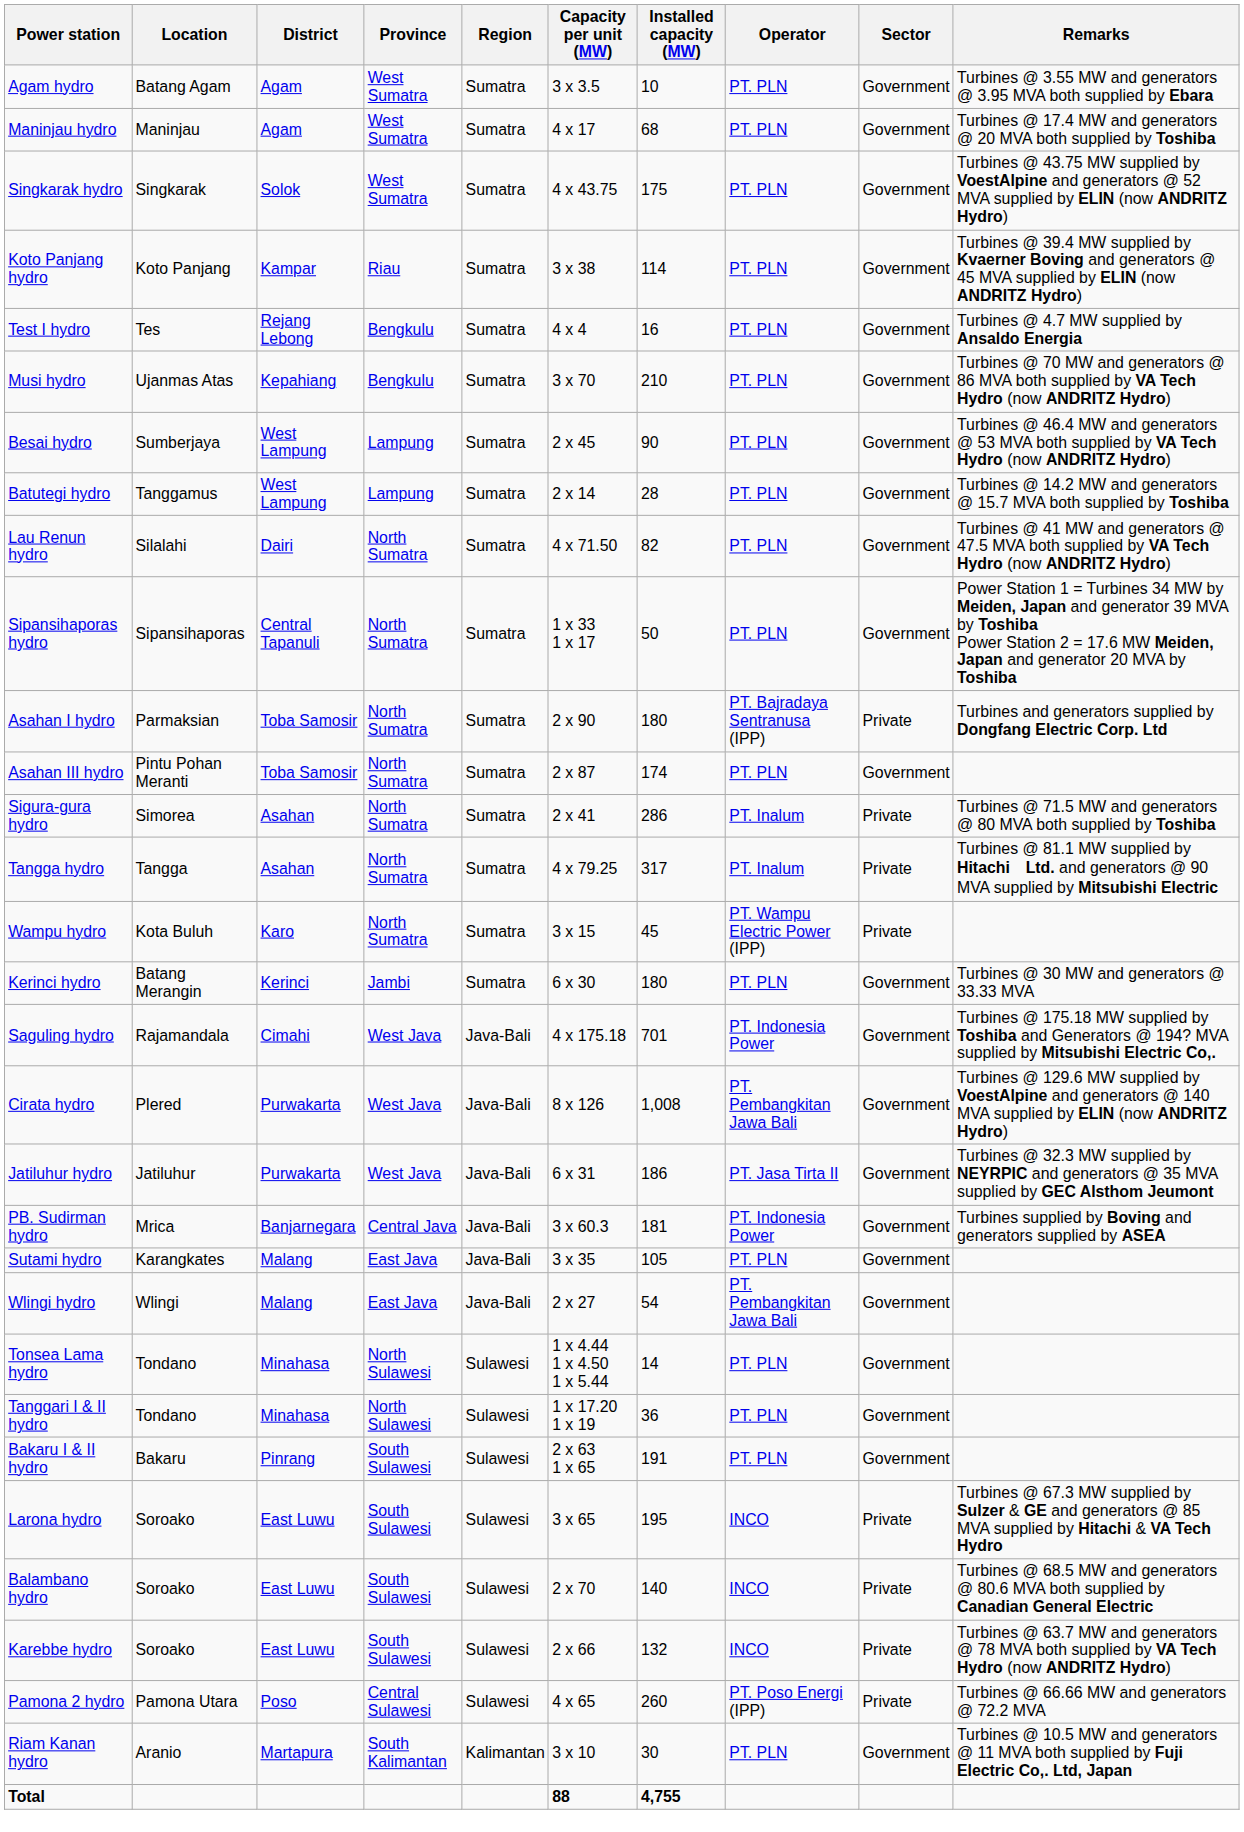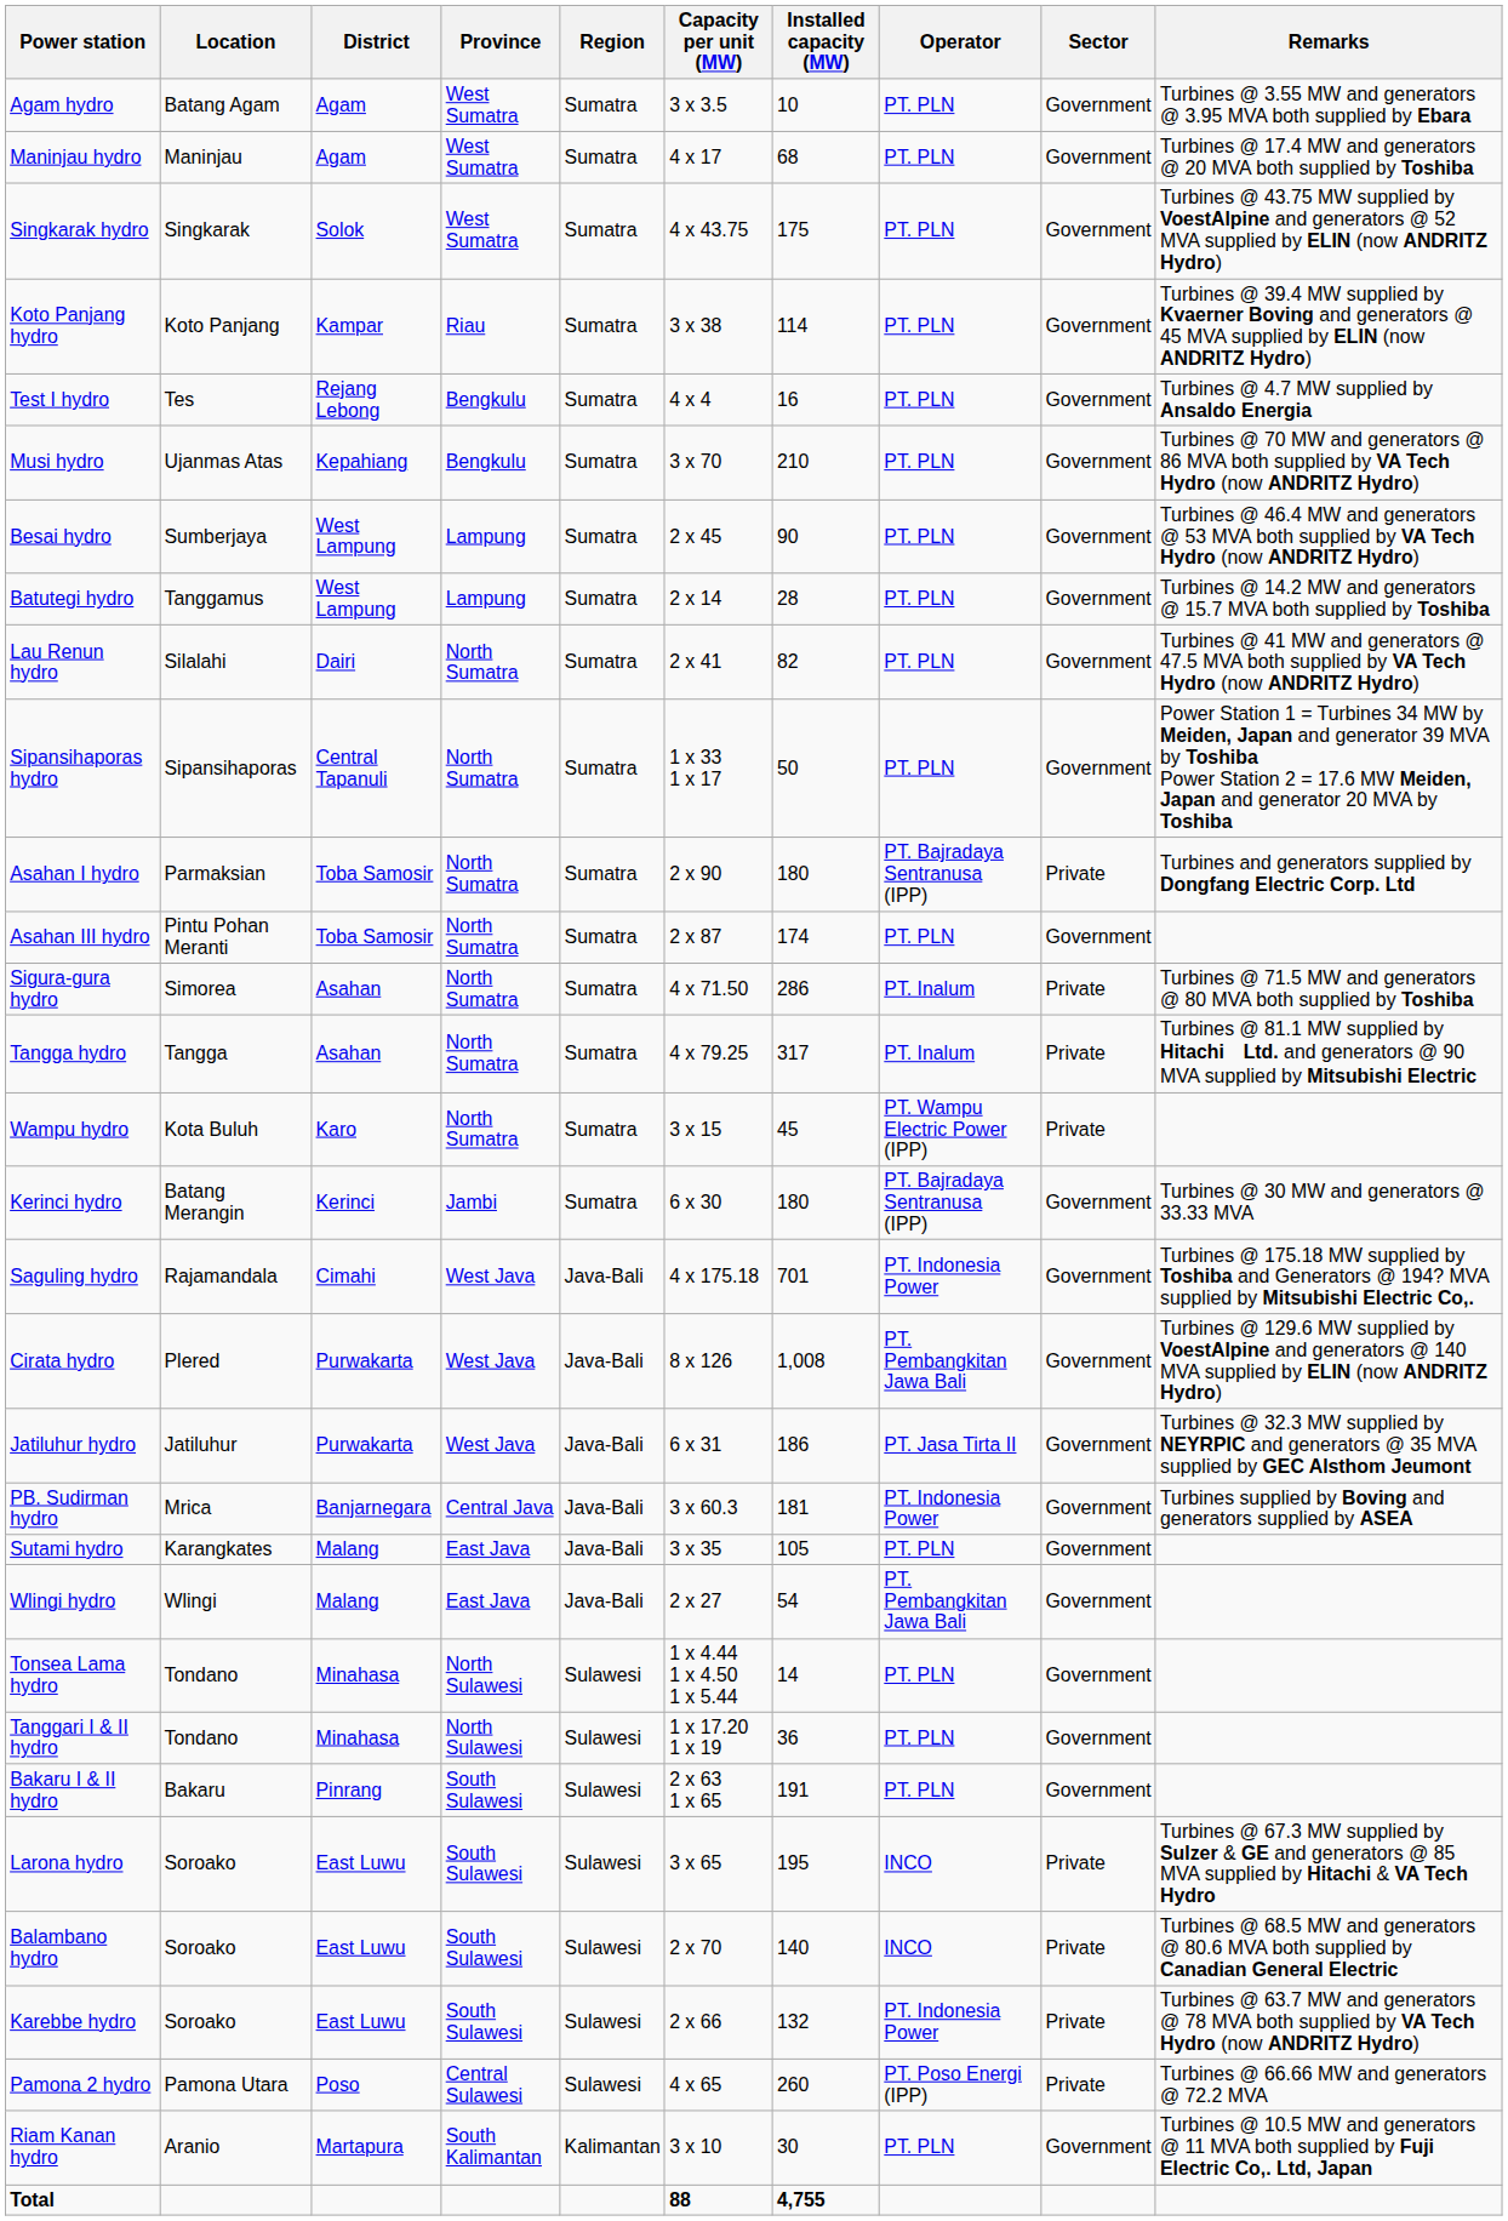 <table class="wikitable sortable">
 <tr>
 <th>Power station</th>
 <th>Location</th>
 <th>District</th>
 <th>Province</th>
 <th>Region</th>
 <th>Capacity per unit<br>(<a href='#'>MW</a>)</th>
 <th>Installed capacity<br> (<a href='#'>MW</a>)</th>
 <th>Operator</th>
 <th>Sector</th>
 <th>Remarks</th>
 </tr>
 <tr>
 <td><a href='#'>Agam hydro</a></td>
 <td>Batang Agam</td>
 <td><a href='#'>Agam</a></td>
 <td><a href='#'>West Sumatra</a></td>
 <td>Sumatra</td>
 <td>3 x 3.5</td>
 <td>10</td>
 <td><a href='#'>PT. PLN</a></td>
 <td>Government</td>
 <td>Turbines @ 3.55 MW and generators @ 3.95 MVA both supplied by <strong>Ebara</strong></td>
 </tr>
 <tr>
 <td><a href='#'>Maninjau hydro</a></td>
 <td>Maninjau</td>
 <td><a href='#'>Agam</a></td>
 <td><a href='#'>West Sumatra</a></td>
 <td>Sumatra</td>
 <td>4 x 17</td>
 <td>68</td>
 <td><a href='#'>PT. PLN</a></td>
 <td>Government</td>
 <td>Turbines @ 17.4 MW and generators @ 20 MVA both supplied by <strong>Toshiba</strong></td>
 </tr>
 <tr>
 <td><a href='#'>Singkarak hydro</a></td>
 <td>Singkarak</td>
 <td><a href='#'>Solok</a></td>
 <td><a href='#'>West Sumatra</a></td>
 <td>Sumatra</td>
 <td>4 x 43.75</td>
 <td>175</td>
 <td><a href='#'>PT. PLN</a></td>
 <td>Government</td>
 <td>Turbines @ 43.75 MW supplied by <strong>VoestAlpine</strong> and generators @ 52 MVA supplied by <strong>ELIN</strong> (now <strong>ANDRITZ Hydro</strong>)</td>
 </tr>
 <tr>
 <td><a href='#'>Koto Panjang hydro</a></td>
 <td>Koto Panjang</td>
 <td><a href='#'>Kampar</a></td>
 <td><a href='#'>Riau</a></td>
 <td>Sumatra</td>
 <td>3 x 38</td>
 <td>114</td>
 <td><a href='#'>PT. PLN</a></td>
 <td>Government</td>
 <td>Turbines @ 39.4 MW supplied by <strong>Kvaerner Boving</strong> and generators @ 45 MVA supplied by <strong>ELIN</strong> (now <strong>ANDRITZ Hydro</strong>)</td>
 </tr>
 <tr>
 <td><a href='#'>Test I hydro</a></td>
 <td>Tes</td>
 <td><a href='#'>Rejang Lebong</a></td>
 <td><a href='#'>Bengkulu</a></td>
 <td>Sumatra</td>
 <td>4 x 4</td>
 <td>16</td>
 <td><a href='#'>PT. PLN</a></td>
 <td>Government</td>
 <td>Turbines @ 4.7 MW supplied by <strong>Ansaldo Energia</strong></td>
 </tr>
 <tr>
 <td><a href='#'>Musi hydro</a></td>
 <td>Ujanmas Atas</td>
 <td><a href='#'>Kepahiang</a></td>
 <td><a href='#'>Bengkulu</a></td>
 <td>Sumatra</td>
 <td>3 x 70</td>
 <td>210</td>
 <td><a href='#'>PT. PLN</a></td>
 <td>Government</td>
 <td>Turbines @ 70 MW and generators @ 86 MVA both supplied by <strong>VA Tech Hydro</strong> (now <strong>ANDRITZ Hydro</strong>)</td>
 </tr>
 <tr>
 <td><a href='#'>Besai hydro</a></td>
 <td>Sumberjaya</td>
 <td><a href='#'>West Lampung</a></td>
 <td><a href='#'>Lampung</a></td>
 <td>Sumatra</td>
 <td>2 x 45</td>
 <td>90</td>
 <td><a href='#'>PT. PLN</a></td>
 <td>Government</td>
 <td>Turbines @ 46.4 MW and generators @ 53 MVA both supplied by <strong>VA Tech Hydro</strong> (now <strong>ANDRITZ Hydro</strong>)</td>
 </tr>
 <tr>
 <td><a href='#'>Batutegi hydro</a></td>
 <td>Tanggamus</td>
 <td><a href='#'>West Lampung</a></td>
 <td><a href='#'>Lampung</a></td>
 <td>Sumatra</td>
 <td>2 x 14</td>
 <td>28</td>
 <td><a href='#'>PT. PLN</a></td>
 <td>Government</td>
 <td>Turbines @ 14.2 MW and generators @ 15.7 MVA both supplied by <strong>Toshiba</strong></td>
 </tr>
 <tr>
 <td><a href='#'>Lau Renun hydro</a></td>
 <td>Silalahi</td>
 <td><a href='#'>Dairi</a></td>
 <td><a href='#'>North Sumatra</a></td>
 <td>Sumatra</td>
-<td>4 x 71.50</td>
+<td>2 x 41</td>
 <td>82</td>
 <td><a href='#'>PT. PLN</a></td>
 <td>Government</td>
 <td>Turbines @ 41 MW and generators @ 47.5 MVA both supplied by <strong>VA Tech Hydro</strong> (now <strong>ANDRITZ Hydro</strong>)</td>
 </tr>
 <tr>
 <td><a href='#'>Sipansihaporas hydro</a></td>
 <td>Sipansihaporas</td>
 <td><a href='#'>Central Tapanuli</a></td>
 <td><a href='#'>North Sumatra</a></td>
 <td>Sumatra</td>
 <td>1 x 33 <br> 1 x 17</td>
 <td>50</td>
 <td><a href='#'>PT. PLN</a></td>
 <td>Government</td>
 <td>Power Station 1 = Turbines 34 MW by <strong>Meiden, Japan</strong> and generator 39 MVA by <strong>Toshiba</strong> <br> Power Station 2 = 17.6 MW <strong>Meiden, Japan</strong> and generator 20 MVA by <strong>Toshiba</strong></td>
 </tr>
 <tr>
 <td><a href='#'>Asahan I hydro</a></td>
 <td>Parmaksian</td>
 <td><a href='#'>Toba Samosir</a></td>
 <td><a href='#'>North Sumatra</a></td>
 <td>Sumatra</td>
 <td>2 x 90</td>
 <td>180</td>
 <td><a href='#'>PT. Bajradaya Sentranusa</a><br> (IPP)</td>
 <td>Private</td>
 <td>Turbines and generators supplied by <strong>Dongfang Electric Corp. Ltd</strong></td>
 </tr>
 <tr>
 <td><a href='#'>Asahan III hydro</a></td>
 <td>Pintu Pohan Meranti</td>
 <td><a href='#'>Toba Samosir</a></td>
 <td><a href='#'>North Sumatra</a></td>
 <td>Sumatra</td>
 <td>2 x 87</td>
 <td>174</td>
 <td><a href='#'>PT. PLN</a></td>
 <td>Government</td>
 <td></td>
 </tr>
 <tr>
 <td><a href='#'>Sigura-gura hydro</a></td>
 <td>Simorea</td>
 <td><a href='#'>Asahan</a></td>
 <td><a href='#'>North Sumatra</a></td>
 <td>Sumatra</td>
-<td>2 x 41</td>
+<td>4 x 71.50</td>
 <td>286</td>
 <td><a href='#'>PT. Inalum</a></td>
 <td>Private</td>
 <td>Turbines @ 71.5 MW and generators @ 80 MVA both supplied by <strong>Toshiba</strong></td>
 </tr>
 <tr>
 <td><a href='#'>Tangga hydro</a></td>
 <td>Tangga</td>
 <td><a href='#'>Asahan</a></td>
 <td><a href='#'>North Sumatra</a></td>
 <td>Sumatra</td>
 <td>4 x 79.25</td>
 <td>317</td>
 <td><a href='#'>PT. Inalum</a></td>
 <td>Private</td>
 <td>Turbines @ 81.1 MW supplied by <strong>Hitachi　Ltd.</strong> and generators @ 90 MVA supplied by <strong>Mitsubishi Electric</strong></td>
 </tr>
 <tr>
 <td><a href='#'>Wampu hydro</a></td>
 <td>Kota Buluh</td>
 <td><a href='#'>Karo</a></td>
 <td><a href='#'>North Sumatra</a></td>
 <td>Sumatra</td>
 <td>3 x 15</td>
 <td>45</td>
 <td><a href='#'>PT. Wampu Electric Power</a><br> (IPP)</td>
 <td>Private</td>
 <td></td>
 </tr>
 <tr>
 <td><a href='#'>Kerinci hydro</a></td>
 <td>Batang Merangin</td>
 <td><a href='#'>Kerinci</a></td>
 <td><a href='#'>Jambi</a></td>
 <td>Sumatra</td>
 <td>6 x 30</td>
 <td>180</td>
-<td><a href='#'>PT. PLN</a></td>
+<td><a href='#'>PT. Bajradaya Sentranusa</a><br> (IPP)</td>
 <td>Government</td>
 <td>Turbines @ 30 MW and generators @ 33.33 MVA</td>
 </tr>
 <tr>
 <td><a href='#'>Saguling hydro</a></td>
 <td>Rajamandala</td>
 <td><a href='#'>Cimahi</a></td>
 <td><a href='#'>West Java</a></td>
 <td>Java-Bali</td>
 <td>4 x 175.18</td>
 <td>701</td>
 <td><a href='#'>PT. Indonesia Power</a></td>
 <td>Government</td>
 <td>Turbines @ 175.18 MW supplied by <strong>Toshiba</strong> and Generators @ 194? MVA supplied by <strong>Mitsubishi Electric Co,.</strong></td>
 </tr>
 <tr>
 <td><a href='#'>Cirata hydro</a></td>
 <td>Plered</td>
 <td><a href='#'>Purwakarta</a></td>
 <td><a href='#'>West Java</a></td>
 <td>Java-Bali</td>
 <td>8 x 126</td>
 <td>1,008</td>
 <td><a href='#'>PT. Pembangkitan Jawa Bali</a></td>
 <td>Government</td>
 <td>Turbines @ 129.6 MW supplied by <strong>VoestAlpine</strong> and generators @ 140 MVA supplied by <strong>ELIN</strong> (now <strong>ANDRITZ Hydro</strong>)</td>
 </tr>
 <tr>
 <td><a href='#'>Jatiluhur hydro</a></td>
 <td>Jatiluhur</td>
 <td><a href='#'>Purwakarta</a></td>
 <td><a href='#'>West Java</a></td>
 <td>Java-Bali</td>
 <td>6 x 31</td>
 <td>186</td>
 <td><a href='#'>PT. Jasa Tirta II</a></td>
 <td>Government</td>
 <td>Turbines @ 32.3 MW supplied by <strong>NEYRPIC</strong> and generators @ 35 MVA supplied by <strong>GEC Alsthom Jeumont</strong></td>
 </tr>
 <tr>
 <td><a href='#'>PB. Sudirman hydro</a></td>
 <td>Mrica</td>
 <td><a href='#'>Banjarnegara</a></td>
 <td><a href='#'>Central Java</a></td>
 <td>Java-Bali</td>
 <td>3 x 60.3</td>
 <td>181</td>
 <td><a href='#'>PT. Indonesia Power</a></td>
 <td>Government</td>
 <td>Turbines supplied by <strong>Boving</strong> and generators supplied by <strong>ASEA</strong></td>
 </tr>
 <tr>
 <td><a href='#'>Sutami hydro</a></td>
 <td>Karangkates</td>
 <td><a href='#'>Malang</a></td>
 <td><a href='#'>East Java</a></td>
 <td>Java-Bali</td>
 <td>3 x 35</td>
 <td>105</td>
 <td><a href='#'>PT. PLN</a></td>
 <td>Government</td>
 <td></td>
 </tr>
 <tr>
 <td><a href='#'>Wlingi hydro</a></td>
 <td>Wlingi</td>
 <td><a href='#'>Malang</a></td>
 <td><a href='#'>East Java</a></td>
 <td>Java-Bali</td>
 <td>2 x 27</td>
 <td>54</td>
 <td><a href='#'>PT. Pembangkitan Jawa Bali</a></td>
 <td>Government</td>
 <td></td>
 </tr>
 <tr>
 <td><a href='#'>Tonsea Lama hydro</a></td>
 <td>Tondano</td>
 <td><a href='#'>Minahasa</a></td>
 <td><a href='#'>North Sulawesi</a></td>
 <td>Sulawesi</td>
 <td>1 x 4.44 <br> 1 x 4.50 <br> 1 x 5.44</td>
 <td>14</td>
 <td><a href='#'>PT. PLN</a></td>
 <td>Government</td>
 <td></td>
 </tr>
 <tr>
 <td><a href='#'>Tanggari I & II hydro</a></td>
 <td>Tondano</td>
 <td><a href='#'>Minahasa</a></td>
 <td><a href='#'>North Sulawesi</a></td>
 <td>Sulawesi</td>
 <td>1 x 17.20 <br> 1 x 19</td>
 <td>36</td>
 <td><a href='#'>PT. PLN</a></td>
 <td>Government</td>
 <td></td>
 </tr>
 <tr>
 <td><a href='#'>Bakaru I & II hydro</a></td>
 <td>Bakaru</td>
 <td><a href='#'>Pinrang</a></td>
 <td><a href='#'>South Sulawesi</a></td>
 <td>Sulawesi</td>
 <td>2 x 63 <br> 1 x 65</td>
 <td>191</td>
 <td><a href='#'>PT. PLN</a></td>
 <td>Government</td>
 <td></td>
 </tr>
 <tr>
 <td><a href='#'>Larona hydro</a></td>
 <td>Soroako</td>
 <td><a href='#'>East Luwu</a></td>
 <td><a href='#'>South Sulawesi</a></td>
 <td>Sulawesi</td>
 <td>3 x 65</td>
 <td>195</td>
 <td><a href='#'>INCO</a></td>
 <td>Private</td>
 <td>Turbines @ 67.3 MW supplied by <strong>Sulzer</strong> & <strong>GE</strong> and generators @ 85 MVA supplied by <strong>Hitachi</strong> & <strong>VA Tech Hydro</strong></td>
 </tr>
 <tr>
 <td><a href='#'>Balambano hydro</a></td>
 <td>Soroako</td>
 <td><a href='#'>East Luwu</a></td>
 <td><a href='#'>South Sulawesi</a></td>
 <td>Sulawesi</td>
 <td>2 x 70</td>
 <td>140</td>
 <td><a href='#'>INCO</a></td>
 <td>Private</td>
 <td>Turbines @ 68.5 MW and generators @ 80.6 MVA both supplied by <strong>Canadian General Electric</strong></td>
 </tr>
 <tr>
 <td><a href='#'>Karebbe hydro</a></td>
 <td>Soroako</td>
 <td><a href='#'>East Luwu</a></td>
 <td><a href='#'>South Sulawesi</a></td>
 <td>Sulawesi</td>
 <td>2 x 66</td>
 <td>132</td>
-<td><a href='#'>INCO</a></td>
+<td><a href='#'>PT. Indonesia Power</a></td>
 <td>Private</td>
 <td>Turbines @ 63.7 MW and generators @ 78 MVA both supplied by <strong>VA Tech Hydro</strong> (now <strong>ANDRITZ Hydro</strong>)</td>
 </tr>
 <tr>
 <td><a href='#'>Pamona 2 hydro</a></td>
 <td>Pamona Utara</td>
 <td><a href='#'>Poso</a></td>
 <td><a href='#'>Central Sulawesi</a></td>
 <td>Sulawesi</td>
 <td>4 x 65</td>
 <td>260</td>
 <td><a href='#'>PT. Poso Energi</a><br> (IPP)</td>
 <td>Private</td>
 <td>Turbines @ 66.66 MW and generators @ 72.2 MVA</td>
 </tr>
 <tr>
 <td><a href='#'>Riam Kanan hydro</a></td>
 <td>Aranio</td>
 <td><a href='#'>Martapura</a></td>
 <td><a href='#'>South Kalimantan</a></td>
 <td>Kalimantan</td>
 <td>3 x 10</td>
 <td>30</td>
 <td><a href='#'>PT. PLN</a></td>
 <td>Government</td>
 <td>Turbines @ 10.5 MW and generators @ 11 MVA both supplied by <strong>Fuji Electric Co,. Ltd, Japan</strong></td>
 </tr>
 <tr>
 <td><strong>Total</strong></td>
 <td></td>
 <td></td>
 <td></td>
 <td></td>
 <td><strong>88</strong></td>
 <td><strong>4,755</strong></td>
 <td></td>
 <td></td>
 <td><strong> </strong></td>
 </tr>
 </table>
